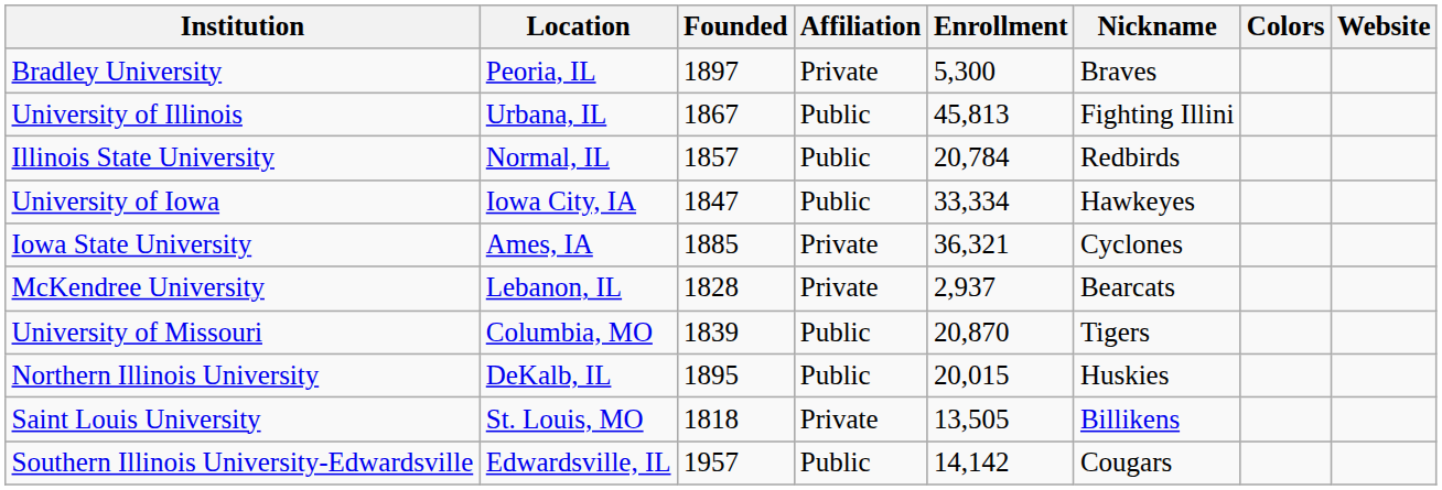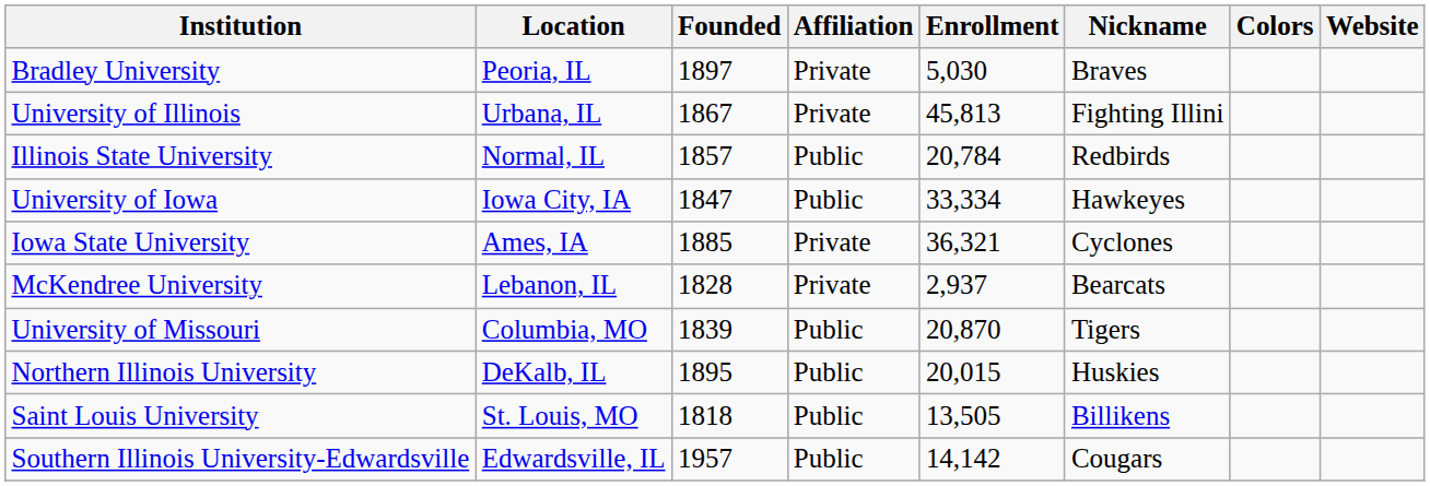 <table class="wikitable sortable">
 <tr>
 <th>Institution</th>
 <th>Location</th>
 <th>Founded</th>
 <th>Affiliation</th>
 <th>Enrollment</th>
 <th>Nickname</th>
 <th>Colors</th>
 <th>Website</th>
 </tr>
 <tr>
 <td><a href='#'>Bradley University</a></td>
 <td><a href='#'>Peoria, IL</a></td>
 <td>1897</td>
 <td>Private</td>
-<td>5,300</td>
+<td>5,030</td>
 <td>Braves</td>
 <td> </td>
 <td></td>
 </tr>
 <tr>
 <td><a href='#'>University of Illinois</a></td>
 <td><a href='#'>Urbana, IL</a></td>
 <td>1867</td>
-<td>Public</td>
+<td>Private</td>
 <td>45,813</td>
 <td>Fighting Illini</td>
 <td> </td>
 <td></td>
 </tr>
 <tr>
 <td><a href='#'>Illinois State University</a></td>
 <td><a href='#'>Normal, IL</a></td>
 <td>1857</td>
 <td>Public</td>
 <td>20,784</td>
 <td>Redbirds</td>
 <td> </td>
 <td></td>
 </tr>
 <tr>
 <td><a href='#'>University of Iowa</a></td>
 <td><a href='#'>Iowa City, IA</a></td>
 <td>1847</td>
 <td>Public</td>
 <td>33,334</td>
 <td>Hawkeyes</td>
 <td> </td>
 <td></td>
 </tr>
 <tr>
 <td><a href='#'>Iowa State University</a></td>
 <td><a href='#'>Ames, IA</a></td>
 <td>1885</td>
 <td>Private</td>
 <td>36,321</td>
 <td>Cyclones</td>
 <td> </td>
 <td></td>
 </tr>
 <tr>
 <td><a href='#'>McKendree University</a></td>
 <td><a href='#'>Lebanon, IL</a></td>
 <td>1828</td>
 <td>Private</td>
 <td>2,937</td>
 <td>Bearcats</td>
 <td> </td>
 <td></td>
 </tr>
 <tr>
 <td><a href='#'>University of Missouri</a></td>
 <td><a href='#'>Columbia, MO</a></td>
 <td>1839</td>
 <td>Public</td>
 <td>20,870</td>
 <td>Tigers</td>
 <td> </td>
 <td></td>
 </tr>
 <tr>
 <td><a href='#'>Northern Illinois University</a></td>
 <td><a href='#'>DeKalb, IL</a></td>
 <td>1895</td>
 <td>Public</td>
 <td>20,015</td>
 <td>Huskies</td>
 <td> </td>
 <td></td>
 </tr>
 <tr>
 <td><a href='#'>Saint Louis University</a></td>
 <td><a href='#'>St. Louis, MO</a></td>
 <td>1818</td>
-<td>Private</td>
+<td>Public</td>
 <td>13,505</td>
 <td><a href='#'>Billikens</a></td>
 <td> </td>
 <td></td>
 </tr>
 <tr>
 <td><a href='#'>Southern Illinois University-Edwardsville</a></td>
 <td><a href='#'>Edwardsville, IL</a></td>
 <td>1957</td>
 <td>Public</td>
 <td>14,142</td>
 <td>Cougars</td>
 <td> </td>
 <td></td>
 </tr>
 </table>
